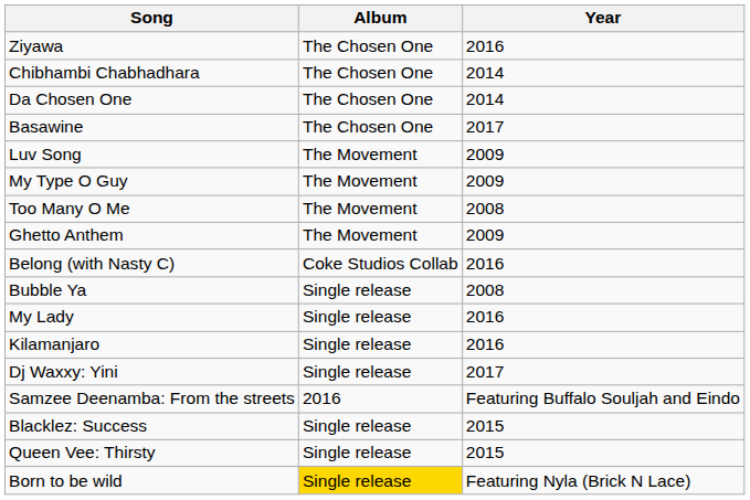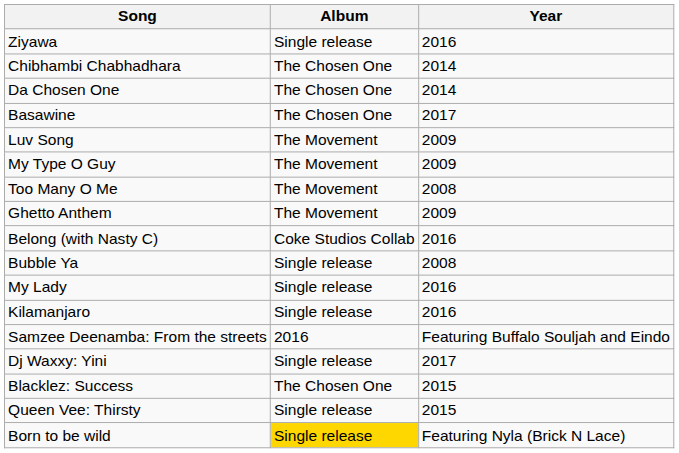 <table class="wikitable">
 <tr>
 <th>Song</th>
 <th>Album</th>
 <th>Year</th>
 </tr>
 <tr>
 <td>Ziyawa</td>
-<td>The Chosen One</td>
+<td>Single release</td>
 <td>2016</td>
 </tr>
 <tr>
 <td>Chibhambi Chabhadhara</td>
 <td>The Chosen One</td>
 <td>2014</td>
 </tr>
 <tr>
 <td>Da Chosen One</td>
 <td>The Chosen One</td>
 <td>2014</td>
 </tr>
 <tr>
 <td>Basawine</td>
 <td>The Chosen One</td>
 <td>2017</td>
 </tr>
 <tr>
 <td>Luv Song</td>
 <td>The Movement</td>
 <td>2009</td>
 </tr>
 <tr>
 <td>My Type O Guy</td>
 <td>The Movement</td>
 <td>2009</td>
 </tr>
 <tr>
 <td>Too Many O Me</td>
 <td>The Movement</td>
 <td>2008</td>
 </tr>
 <tr>
 <td>Ghetto Anthem</td>
 <td>The Movement</td>
 <td>2009</td>
 </tr>
 <tr>
 <td>Belong (with Nasty C)</td>
 <td>Coke Studios Collab</td>
 <td>2016</td>
 </tr>
 <tr>
 <td>Bubble Ya</td>
 <td>Single release</td>
 <td>2008</td>
 </tr>
 <tr>
 <td>My Lady</td>
 <td>Single release</td>
 <td>2016</td>
 </tr>
 <tr>
 <td>Kilamanjaro</td>
 <td>Single release</td>
 <td>2016</td>
 </tr>
 <tr>
+<td>Samzee Deenamba: From the streets</td>
+<td>2016</td>
+<td>Featuring Buffalo Souljah and Eindo</td>
+</tr>
+<tr>
 <td>Dj Waxxy: Yini</td>
 <td>Single release</td>
 <td>2017</td>
 </tr>
 <tr>
-<td>Samzee Deenamba: From the streets</td>
-<td>2016</td>
-<td>Featuring Buffalo Souljah and Eindo</td>
-</tr>
-<tr>
 <td>Blacklez: Success</td>
-<td>Single release</td>
+<td>The Chosen One</td>
 <td>2015</td>
 </tr>
 <tr>
 <td>Queen Vee: Thirsty</td>
 <td>Single release</td>
 <td>2015</td>
 </tr>
 <tr>
 <td>Born to be wild</td>
 <td style="background: gold;">Single release</td>
 <td>Featuring Nyla (Brick N Lace)</td>
 </tr>
 </table>
